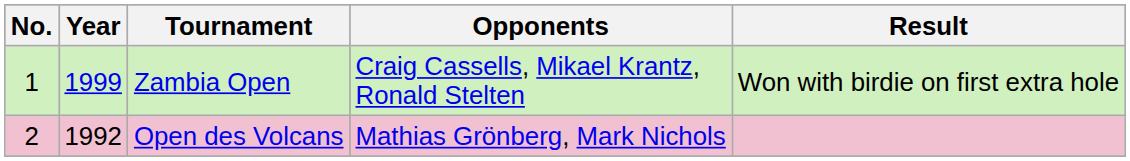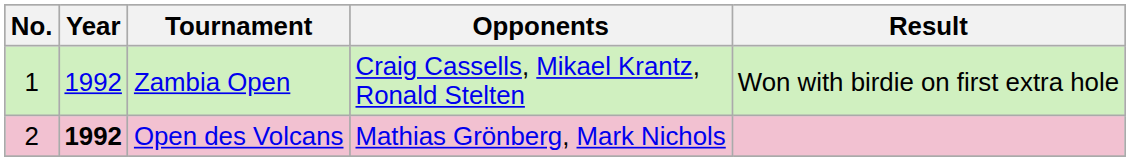 <table class="wikitable" style="font-size:95%;">
 <tr>
 <th>No.</th>
 <th>Year</th>
 <th>Tournament</th>
 <th>Opponents</th>
 <th>Result</th>
 </tr>
 <tr style="background:#D0F0C0;">
 <td align=center>1</td>
-<td><a href='#'>1999</a></td>
+<td><a href='#'>1992</a></td>
 <td><a href='#'>Zambia Open</a></td>
 <td> <a href='#'>Craig Cassells</a>,  <a href='#'>Mikael Krantz</a>,<br> <a href='#'>Ronald Stelten</a></td>
 <td>Won with birdie on first extra hole</td>
 </tr>
 <tr style="background:#F2C1D1;">
 <td align=center>2</td>
-<td>1992</td>
+<td><strong>1992</strong></td>
 <td><a href='#'>Open des Volcans</a></td>
 <td> <a href='#'>Mathias Grönberg</a>,  <a href='#'>Mark Nichols</a></td>
 <td></td>
 </tr>
 </table>
